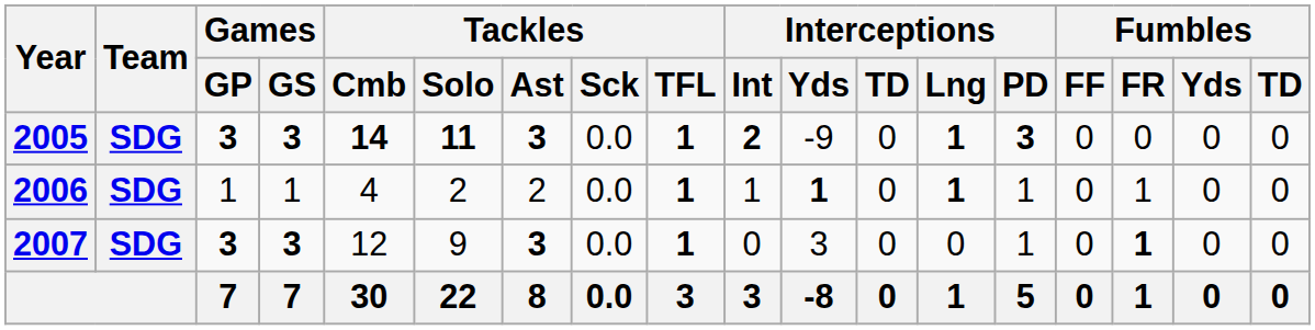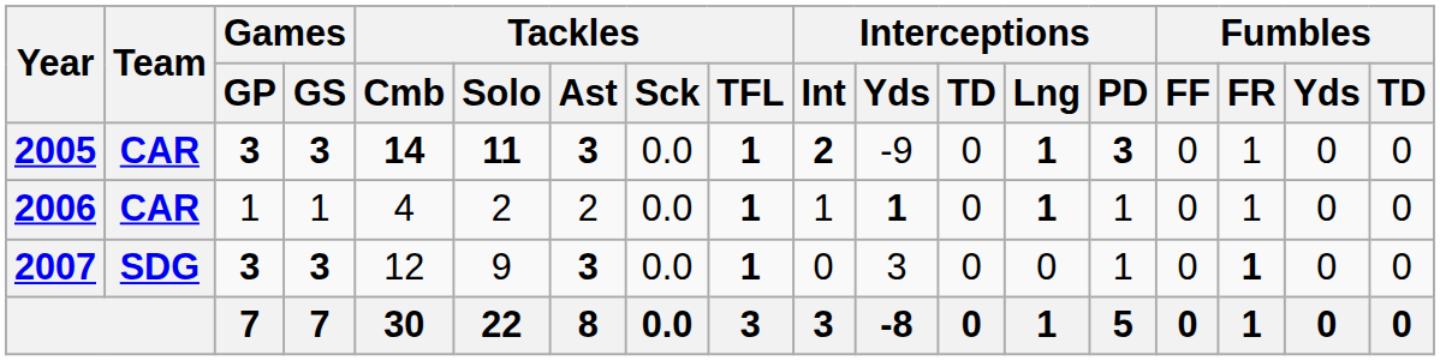 <table class="wikitable" style="text-align:center">
 <tr>
 <th rowspan="2">Year</th>
 <th rowspan="2">Team</th>
 <th colspan="2">Games</th>
 <th colspan="5">Tackles</th>
 <th colspan="5">Interceptions</th>
 <th colspan="4">Fumbles</th>
 </tr>
 <tr>
 <th>GP</th>
 <th>GS</th>
 <th>Cmb</th>
 <th>Solo</th>
 <th>Ast</th>
 <th>Sck</th>
 <th>TFL</th>
 <th>Int</th>
 <th>Yds</th>
 <th>TD</th>
 <th>Lng</th>
 <th>PD</th>
 <th>FF</th>
 <th>FR</th>
 <th>Yds</th>
 <th>TD</th>
 </tr>
 <tr>
 <th><a href='#'>2005</a></th>
-<th><a href='#'>SDG</a></th>
+<th><a href='#'>CAR</a></th>
 <td><strong>3</strong></td>
 <td><strong>3</strong></td>
 <td><strong>14</strong></td>
 <td><strong>11</strong></td>
 <td><strong>3</strong></td>
 <td>0.0</td>
 <td><strong>1</strong></td>
 <td><strong>2</strong></td>
 <td>-9</td>
 <td>0</td>
 <td><strong>1</strong></td>
 <td><strong>3</strong></td>
 <td>0</td>
-<td>0</td>
+<td>1</td>
 <td>0</td>
 <td>0</td>
 </tr>
 <tr>
 <th><a href='#'>2006</a></th>
-<th><a href='#'>SDG</a></th>
+<th><a href='#'>CAR</a></th>
 <td>1</td>
 <td>1</td>
 <td>4</td>
 <td>2</td>
 <td>2</td>
 <td>0.0</td>
 <td><strong>1</strong></td>
 <td>1</td>
 <td><strong>1</strong></td>
 <td>0</td>
 <td><strong>1</strong></td>
 <td>1</td>
 <td>0</td>
 <td>1</td>
 <td>0</td>
 <td>0</td>
 </tr>
 <tr>
 <th><a href='#'>2007</a></th>
 <th><a href='#'>SDG</a></th>
 <td><strong>3</strong></td>
 <td><strong>3</strong></td>
 <td>12</td>
 <td>9</td>
 <td><strong>3</strong></td>
 <td>0.0</td>
 <td><strong>1</strong></td>
 <td>0</td>
 <td>3</td>
 <td>0</td>
 <td>0</td>
 <td>1</td>
 <td>0</td>
 <td><strong>1</strong></td>
 <td>0</td>
 <td>0</td>
 </tr>
 <tr>
 <th colspan="2"></th>
 <th>7</th>
 <th>7</th>
 <th>30</th>
 <th>22</th>
 <th>8</th>
 <th>0.0</th>
 <th>3</th>
 <th>3</th>
 <th>-8</th>
 <th>0</th>
 <th>1</th>
 <th>5</th>
 <th>0</th>
 <th>1</th>
 <th>0</th>
 <th>0</th>
 </tr>
 </table>
